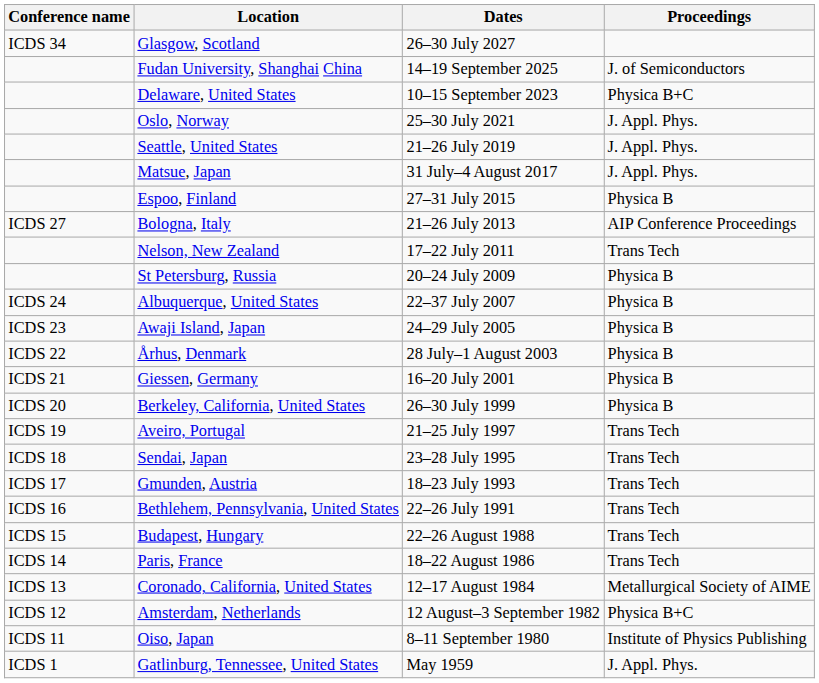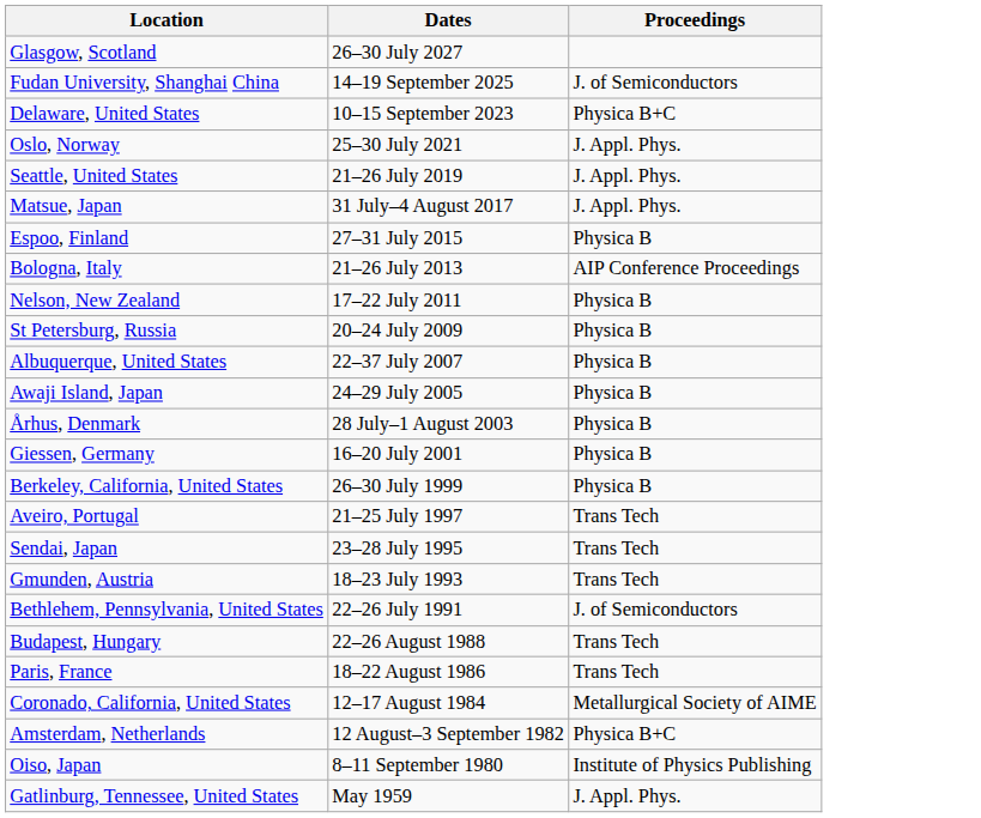 <table class="wikitable">
 <tr>
-<th>Conference name</th>
 <th>Location</th>
 <th>Dates</th>
 <th>Proceedings</th>
 </tr>
 <tr>
-<td>ICDS 34</td>
 <td> <a href='#'>Glasgow</a>, <a href='#'>Scotland</a></td>
 <td>26–30 July 2027</td>
 <td></td>
 </tr>
 <tr>
-<td></td>
 <td> <a href='#'>Fudan University</a>, <a href='#'>Shanghai</a> <a href='#'>China</a></td>
 <td>14–19 September 2025</td>
 <td>J. of Semiconductors</td>
 </tr>
 <tr>
-<td></td>
 <td> <a href='#'>Delaware</a>, <a href='#'>United States</a></td>
 <td>10–15 September 2023</td>
 <td>Physica B+C</td>
 </tr>
 <tr>
-<td></td>
 <td> <a href='#'>Oslo</a>, <a href='#'>Norway</a></td>
 <td>25–30 July 2021</td>
 <td>J. Appl. Phys.</td>
 </tr>
 <tr>
-<td></td>
 <td> <a href='#'>Seattle</a>, <a href='#'>United States</a></td>
 <td>21–26 July 2019</td>
 <td>J. Appl. Phys.</td>
 </tr>
 <tr>
-<td></td>
 <td> <a href='#'>Matsue</a>, <a href='#'>Japan</a></td>
 <td>31 July–4 August 2017</td>
 <td>J. Appl. Phys.</td>
 </tr>
 <tr>
-<td></td>
 <td> <a href='#'>Espoo</a>, <a href='#'>Finland</a></td>
 <td>27–31 July 2015</td>
 <td>Physica B</td>
 </tr>
 <tr>
-<td>ICDS 27</td>
 <td> <a href='#'>Bologna</a>, <a href='#'>Italy</a></td>
 <td>21–26 July 2013</td>
 <td>AIP Conference Proceedings</td>
 </tr>
 <tr>
-<td></td>
 <td> <a href='#'>Nelson, New Zealand</a></td>
 <td>17–22 July 2011</td>
-<td>Trans Tech</td>
+<td>Physica B</td>
 </tr>
 <tr>
-<td></td>
 <td> <a href='#'>St Petersburg</a>, <a href='#'>Russia</a></td>
 <td>20–24 July 2009</td>
 <td>Physica B</td>
 </tr>
 <tr>
-<td>ICDS 24</td>
 <td> <a href='#'>Albuquerque</a>, <a href='#'>United States</a></td>
 <td>22–37 July 2007</td>
 <td>Physica B</td>
 </tr>
 <tr>
-<td>ICDS 23</td>
 <td> <a href='#'>Awaji Island</a>, <a href='#'>Japan</a></td>
 <td>24–29 July 2005</td>
 <td>Physica B</td>
 </tr>
 <tr>
-<td>ICDS 22</td>
 <td> <a href='#'>Århus</a>, <a href='#'>Denmark</a></td>
 <td>28 July–1 August 2003</td>
 <td>Physica B</td>
 </tr>
 <tr>
-<td>ICDS 21</td>
 <td> <a href='#'>Giessen</a>, <a href='#'>Germany</a></td>
 <td>16–20 July 2001</td>
 <td>Physica B</td>
 </tr>
 <tr>
-<td>ICDS 20</td>
 <td> <a href='#'>Berkeley, California</a>, <a href='#'>United States</a></td>
 <td>26–30 July 1999</td>
 <td>Physica B</td>
 </tr>
 <tr>
-<td>ICDS 19</td>
 <td> <a href='#'>Aveiro, Portugal</a></td>
 <td>21–25 July 1997</td>
 <td>Trans Tech</td>
 </tr>
 <tr>
-<td>ICDS 18</td>
 <td> <a href='#'>Sendai</a>, <a href='#'>Japan</a></td>
 <td>23–28 July 1995</td>
 <td>Trans Tech</td>
 </tr>
 <tr>
-<td>ICDS 17</td>
 <td> <a href='#'>Gmunden</a>, <a href='#'>Austria</a></td>
 <td>18–23 July 1993</td>
 <td>Trans Tech</td>
 </tr>
 <tr>
-<td>ICDS 16</td>
 <td> <a href='#'>Bethlehem, Pennsylvania</a>, <a href='#'>United States</a></td>
 <td>22–26 July 1991</td>
-<td>Trans Tech</td>
+<td>J. of Semiconductors</td>
 </tr>
 <tr>
-<td>ICDS 15</td>
 <td> <a href='#'>Budapest</a>, <a href='#'>Hungary</a></td>
 <td>22–26 August 1988</td>
 <td>Trans Tech</td>
 </tr>
 <tr>
-<td>ICDS 14</td>
 <td> <a href='#'>Paris</a>, <a href='#'>France</a></td>
 <td>18–22 August 1986</td>
 <td>Trans Tech</td>
 </tr>
 <tr>
-<td>ICDS 13</td>
 <td> <a href='#'>Coronado, California</a>, <a href='#'>United States</a></td>
 <td>12–17 August 1984</td>
 <td>Metallurgical Society of AIME</td>
 </tr>
 <tr>
-<td>ICDS 12</td>
 <td> <a href='#'>Amsterdam</a>, <a href='#'>Netherlands</a></td>
 <td>12 August–3 September 1982</td>
 <td>Physica B+C</td>
 </tr>
 <tr>
-<td>ICDS 11</td>
 <td> <a href='#'>Oiso</a>, <a href='#'>Japan</a></td>
 <td>8–11 September 1980</td>
 <td>Institute of Physics Publishing</td>
 </tr>
 <tr>
-<td>ICDS 1</td>
 <td> <a href='#'>Gatlinburg, Tennessee</a>, <a href='#'>United States</a></td>
 <td>May 1959</td>
 <td>J. Appl. Phys.</td>
 </tr>
 </table>
